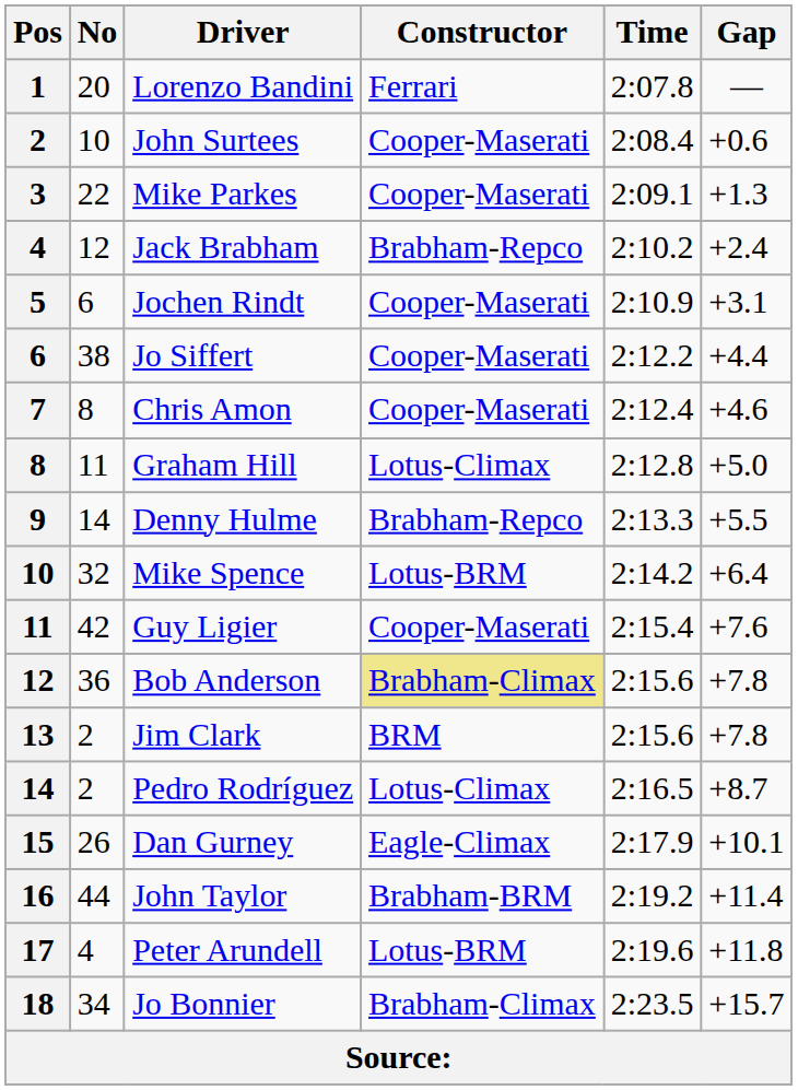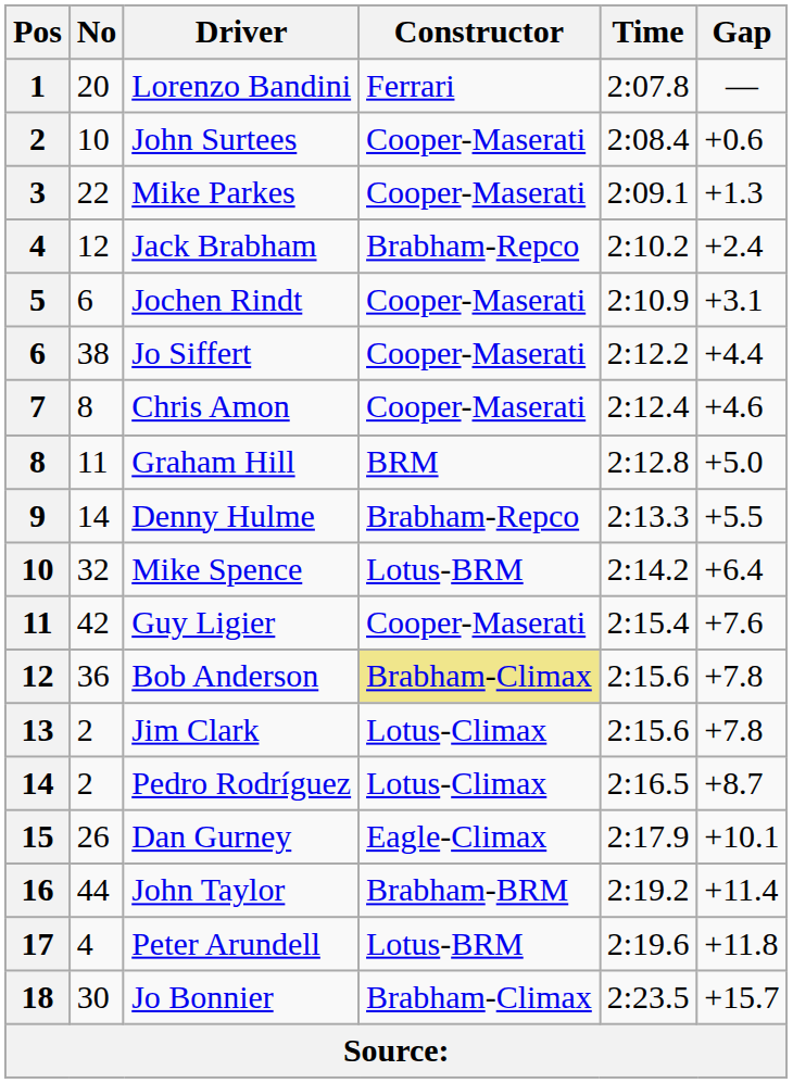 <table class="wikitable sortable" style="font-size: 95%">
 <tr>
 <th>Pos</th>
 <th>No</th>
 <th>Driver</th>
 <th>Constructor</th>
 <th>Time</th>
 <th>Gap</th>
 </tr>
 <tr>
 <th>1</th>
 <td>20</td>
 <td> <a href='#'>Lorenzo Bandini</a></td>
 <td><a href='#'>Ferrari</a></td>
 <td>2:07.8</td>
 <td align="center">—</td>
 </tr>
 <tr>
 <th>2</th>
 <td>10</td>
 <td> <a href='#'>John Surtees</a></td>
 <td><a href='#'>Cooper</a>-<a href='#'>Maserati</a></td>
 <td>2:08.4</td>
 <td>+0.6</td>
 </tr>
 <tr>
 <th>3</th>
 <td>22</td>
 <td> <a href='#'>Mike Parkes</a></td>
 <td><a href='#'>Cooper</a>-<a href='#'>Maserati</a></td>
 <td>2:09.1</td>
 <td>+1.3</td>
 </tr>
 <tr>
 <th>4</th>
 <td>12</td>
 <td> <a href='#'>Jack Brabham</a></td>
 <td><a href='#'>Brabham</a>-<a href='#'>Repco</a></td>
 <td>2:10.2</td>
 <td>+2.4</td>
 </tr>
 <tr>
 <th>5</th>
 <td>6</td>
 <td> <a href='#'>Jochen Rindt</a></td>
 <td><a href='#'>Cooper</a>-<a href='#'>Maserati</a></td>
 <td>2:10.9</td>
 <td>+3.1</td>
 </tr>
 <tr>
 <th>6</th>
 <td>38</td>
 <td> <a href='#'>Jo Siffert</a></td>
 <td><a href='#'>Cooper</a>-<a href='#'>Maserati</a></td>
 <td>2:12.2</td>
 <td>+4.4</td>
 </tr>
 <tr>
 <th>7</th>
 <td>8</td>
 <td> <a href='#'>Chris Amon</a></td>
 <td><a href='#'>Cooper</a>-<a href='#'>Maserati</a></td>
 <td>2:12.4</td>
 <td>+4.6</td>
 </tr>
 <tr>
 <th>8</th>
 <td>11</td>
 <td> <a href='#'>Graham Hill</a></td>
-<td><a href='#'>Lotus</a>-<a href='#'>Climax</a></td>
+<td><a href='#'>BRM</a></td>
 <td>2:12.8</td>
 <td>+5.0</td>
 </tr>
 <tr>
 <th>9</th>
 <td>14</td>
 <td> <a href='#'>Denny Hulme</a></td>
 <td><a href='#'>Brabham</a>-<a href='#'>Repco</a></td>
 <td>2:13.3</td>
 <td>+5.5</td>
 </tr>
 <tr>
 <th>10</th>
 <td>32</td>
 <td> <a href='#'>Mike Spence</a></td>
 <td><a href='#'>Lotus</a>-<a href='#'>BRM</a></td>
 <td>2:14.2</td>
 <td>+6.4</td>
 </tr>
 <tr>
 <th>11</th>
 <td>42</td>
 <td> <a href='#'>Guy Ligier</a></td>
 <td><a href='#'>Cooper</a>-<a href='#'>Maserati</a></td>
 <td>2:15.4</td>
 <td>+7.6</td>
 </tr>
 <tr>
 <th>12</th>
 <td>36</td>
 <td> <a href='#'>Bob Anderson</a></td>
 <td style="background: khaki;"><a href='#'>Brabham</a>-<a href='#'>Climax</a></td>
 <td>2:15.6</td>
 <td>+7.8</td>
 </tr>
 <tr>
 <th>13</th>
 <td>2</td>
 <td> <a href='#'>Jim Clark</a></td>
-<td><a href='#'>BRM</a></td>
+<td><a href='#'>Lotus</a>-<a href='#'>Climax</a></td>
 <td>2:15.6</td>
 <td>+7.8</td>
 </tr>
 <tr>
 <th>14</th>
 <td>2</td>
 <td> <a href='#'>Pedro Rodríguez</a></td>
 <td><a href='#'>Lotus</a>-<a href='#'>Climax</a></td>
 <td>2:16.5</td>
 <td>+8.7</td>
 </tr>
 <tr>
 <th>15</th>
 <td>26</td>
 <td> <a href='#'>Dan Gurney</a></td>
 <td><a href='#'>Eagle</a>-<a href='#'>Climax</a></td>
 <td>2:17.9</td>
 <td>+10.1</td>
 </tr>
 <tr>
 <th>16</th>
 <td>44</td>
 <td> <a href='#'>John Taylor</a></td>
 <td><a href='#'>Brabham</a>-<a href='#'>BRM</a></td>
 <td>2:19.2</td>
 <td>+11.4</td>
 </tr>
 <tr>
 <th>17</th>
 <td>4</td>
 <td> <a href='#'>Peter Arundell</a></td>
 <td><a href='#'>Lotus</a>-<a href='#'>BRM</a></td>
 <td>2:19.6</td>
 <td>+11.8</td>
 </tr>
 <tr>
 <th>18</th>
-<td>34</td>
+<td>30</td>
 <td> <a href='#'>Jo Bonnier</a></td>
 <td><a href='#'>Brabham</a>-<a href='#'>Climax</a></td>
 <td>2:23.5</td>
 <td>+15.7</td>
 </tr>
 <tr>
 <th colspan="6">Source:</th>
 </tr>
 </table>
